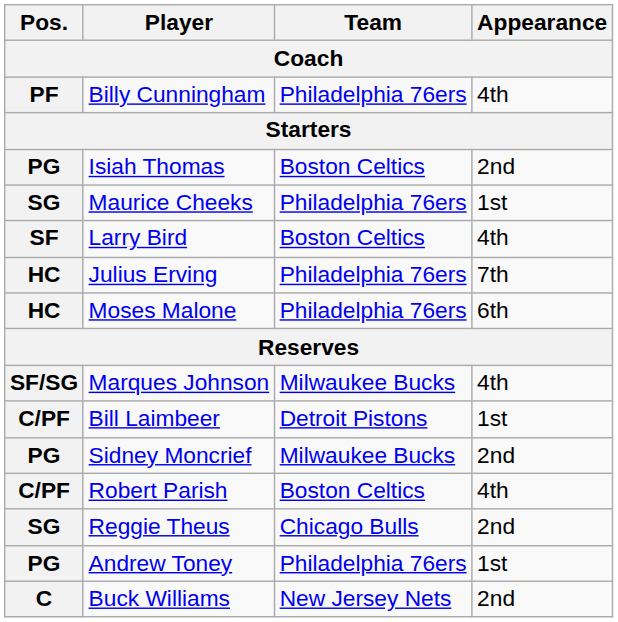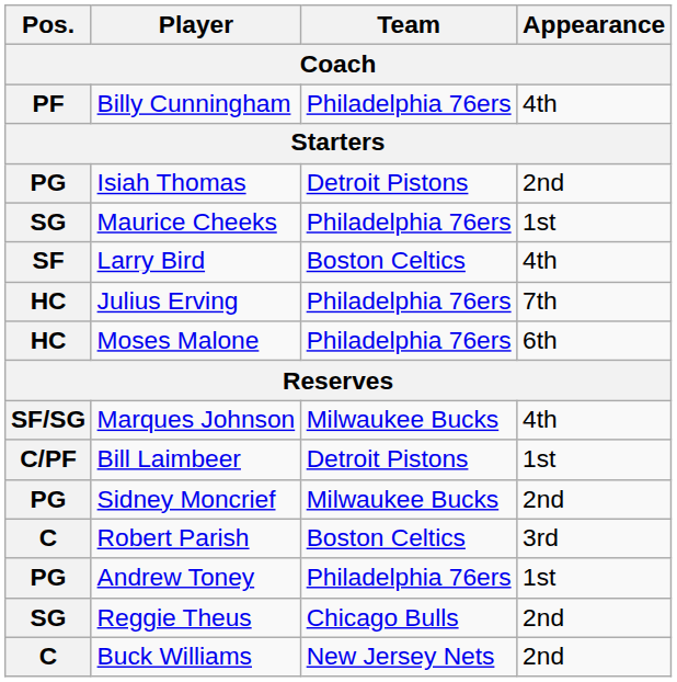 <table class="wikitable">
 <tr>
 <th>Pos.</th>
 <th>Player</th>
 <th>Team</th>
 <th>Appearance</th>
 </tr>
 <tr>
 <th colspan="4">Coach</th>
 </tr>
 <tr>
 <th>PF</th>
 <td><a href='#'>Billy Cunningham</a></td>
 <td><a href='#'>Philadelphia 76ers</a></td>
 <td>4th</td>
 </tr>
 <tr>
 <th colspan="4">Starters</th>
 </tr>
 <tr>
 <th>PG</th>
 <td><a href='#'>Isiah Thomas</a></td>
-<td><a href='#'>Boston Celtics</a></td>
+<td><a href='#'>Detroit Pistons</a></td>
 <td>2nd</td>
 </tr>
 <tr>
 <th>SG</th>
 <td><a href='#'>Maurice Cheeks</a></td>
 <td><a href='#'>Philadelphia 76ers</a></td>
 <td>1st</td>
 </tr>
 <tr>
 <th>SF</th>
 <td><a href='#'>Larry Bird</a></td>
 <td><a href='#'>Boston Celtics</a></td>
 <td>4th</td>
 </tr>
 <tr>
 <th>HC</th>
 <td><a href='#'>Julius Erving</a></td>
 <td><a href='#'>Philadelphia 76ers</a></td>
 <td>7th</td>
 </tr>
 <tr>
 <th>HC</th>
 <td><a href='#'>Moses Malone</a></td>
 <td><a href='#'>Philadelphia 76ers</a></td>
 <td>6th</td>
 </tr>
 <tr>
 <th colspan="4">Reserves</th>
 </tr>
 <tr>
 <th>SF/SG</th>
 <td><a href='#'>Marques Johnson</a></td>
 <td><a href='#'>Milwaukee Bucks</a></td>
 <td>4th</td>
 </tr>
 <tr>
 <th>C/PF</th>
 <td><a href='#'>Bill Laimbeer</a></td>
 <td><a href='#'>Detroit Pistons</a></td>
 <td>1st</td>
 </tr>
 <tr>
 <th>PG</th>
 <td><a href='#'>Sidney Moncrief</a></td>
 <td><a href='#'>Milwaukee Bucks</a></td>
 <td>2nd</td>
 </tr>
 <tr>
-<th>C/PF</th>
+<th>C</th>
 <td><a href='#'>Robert Parish</a></td>
 <td><a href='#'>Boston Celtics</a></td>
-<td>4th</td>
+<td>3rd</td>
+</tr>
+<tr>
+<th>PG</th>
+<td><a href='#'>Andrew Toney</a></td>
+<td><a href='#'>Philadelphia 76ers</a></td>
+<td>1st</td>
 </tr>
 <tr>
 <th>SG</th>
 <td><a href='#'>Reggie Theus</a></td>
 <td><a href='#'>Chicago Bulls</a></td>
 <td>2nd</td>
 </tr>
 <tr>
-<th>PG</th>
-<td><a href='#'>Andrew Toney</a></td>
-<td><a href='#'>Philadelphia 76ers</a></td>
-<td>1st</td>
-</tr>
-<tr>
 <th>C</th>
 <td><a href='#'>Buck Williams</a></td>
 <td><a href='#'>New Jersey Nets</a></td>
 <td>2nd</td>
 </tr>
 </table>
